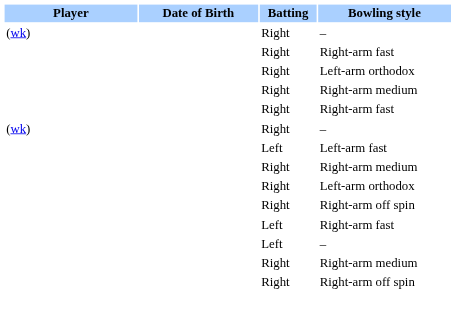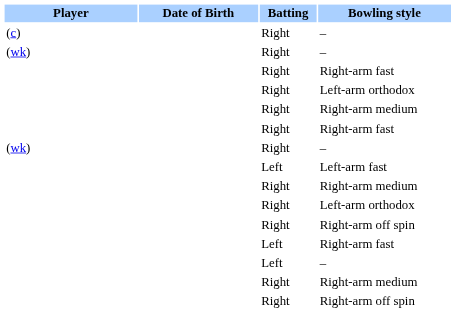 <table class="sortable" border="0" cellspacing="2" cellpadding="2" style="width:90%;">
 <tr style="background:#aad0ff;">
 <th width=20%>Player</th>
 <th width=18%>Date of Birth</th>
 <th width=6%>Batting</th>
 <th width=20%>Bowling style</th>
+</tr>
+<tr>
+<td><strong></strong> (<a href='#'>c</a>)</td>
+<td></td>
+<td>Right</td>
+<td>–</td>
 </tr>
 <tr>
 <td><strong></strong> (<a href='#'>wk</a>)</td>
 <td></td>
 <td>Right</td>
 <td>–</td>
 </tr>
 <tr>
 <td><strong></strong></td>
 <td></td>
 <td>Right</td>
 <td>Right-arm fast</td>
 </tr>
 <tr>
 <td></td>
 <td></td>
 <td>Right</td>
 <td>Left-arm orthodox</td>
 </tr>
 <tr>
 <td></td>
 <td></td>
 <td>Right</td>
 <td>Right-arm medium</td>
 </tr>
 <tr>
 <td></td>
 <td></td>
 <td>Right</td>
 <td>Right-arm fast</td>
 </tr>
 <tr>
 <td> (<a href='#'>wk</a>)</td>
 <td></td>
 <td>Right</td>
 <td>–</td>
 </tr>
 <tr>
 <td></td>
 <td></td>
 <td>Left</td>
 <td>Left-arm fast</td>
 </tr>
 <tr>
 <td></td>
 <td></td>
 <td>Right</td>
 <td>Right-arm medium</td>
 </tr>
 <tr>
 <td></td>
 <td></td>
 <td>Right</td>
 <td>Left-arm orthodox</td>
 </tr>
 <tr>
 <td></td>
 <td></td>
 <td>Right</td>
 <td>Right-arm off spin</td>
 </tr>
 <tr>
 <td></td>
 <td></td>
 <td>Left</td>
 <td>Right-arm fast</td>
 </tr>
 <tr>
 <td></td>
 <td></td>
 <td>Left</td>
 <td>–</td>
 </tr>
 <tr>
 <td></td>
 <td></td>
 <td>Right</td>
 <td>Right-arm medium</td>
 </tr>
 <tr>
 <td></td>
 <td></td>
 <td>Right</td>
 <td>Right-arm off spin</td>
 </tr>
 </table>
